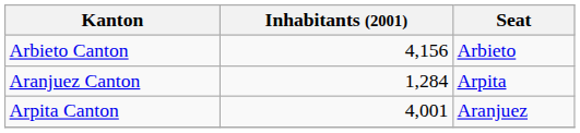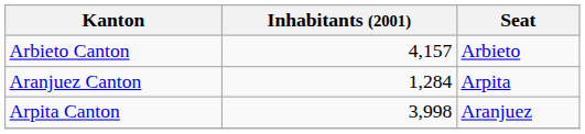 <table class="wikitable" border="1" style="width:30%;" border="1">
 <tr bgcolor=silver>
 <th><strong>Kanton</strong></th>
 <th><strong>Inhabitants <small>(2001)</small></strong></th>
 <th><strong>Seat</strong></th>
 </tr>
 <tr>
 <td><a href='#'>Arbieto Canton</a></td>
-<td align="right">4,156</td>
+<td align="right">4,157</td>
 <td><a href='#'>Arbieto</a></td>
 </tr>
 <tr>
 <td><a href='#'>Aranjuez Canton</a></td>
 <td align="right">1,284</td>
 <td><a href='#'>Arpita</a></td>
 </tr>
 <tr>
 <td><a href='#'>Arpita Canton</a></td>
-<td align="right">4,001</td>
+<td align="right">3,998</td>
 <td><a href='#'>Aranjuez</a></td>
 </tr>
 <tr>
 </tr>
 </table>
